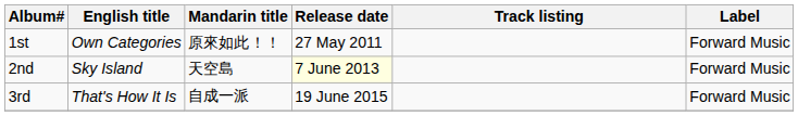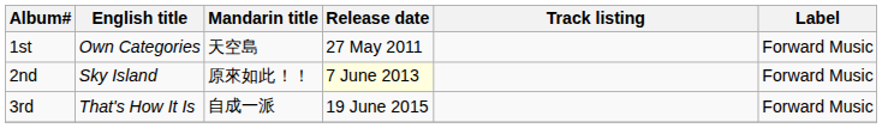 <table class="wikitable">
 <tr>
 <th>Album#</th>
 <th>English title</th>
 <th>Mandarin title</th>
 <th>Release date</th>
 <th align="left" width="300px">Track listing</th>
 <th>Label</th>
 </tr>
 <tr>
 <td>1st</td>
 <td><em>Own Categories</em></td>
-<td>原來如此！！</td>
+<td>天空島</td>
 <td>27 May 2011</td>
 <td align="left" style="font-size: 100%;"></td>
 <td>Forward Music</td>
 </tr>
 <tr>
 <td>2nd</td>
 <td><em>Sky Island</em></td>
-<td>天空島</td>
+<td>原來如此！！</td>
 <td style="background: lightyellow;">7 June 2013</td>
 <td align="left" style="font-size: 100%;"></td>
 <td>Forward Music</td>
 </tr>
 <tr>
 <td>3rd</td>
 <td><em>That's How It Is</em></td>
 <td>自成一派</td>
 <td>19 June 2015</td>
 <td align="left" style="font-size: 100%;"></td>
 <td>Forward Music</td>
 </tr>
 <tr>
 </tr>
 </table>
